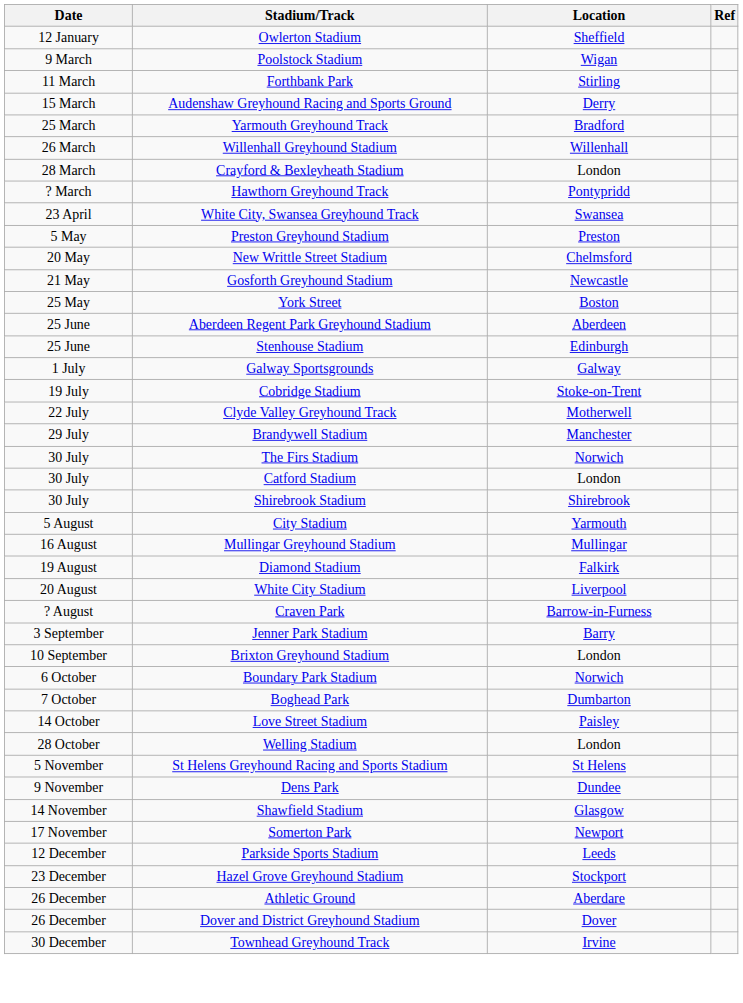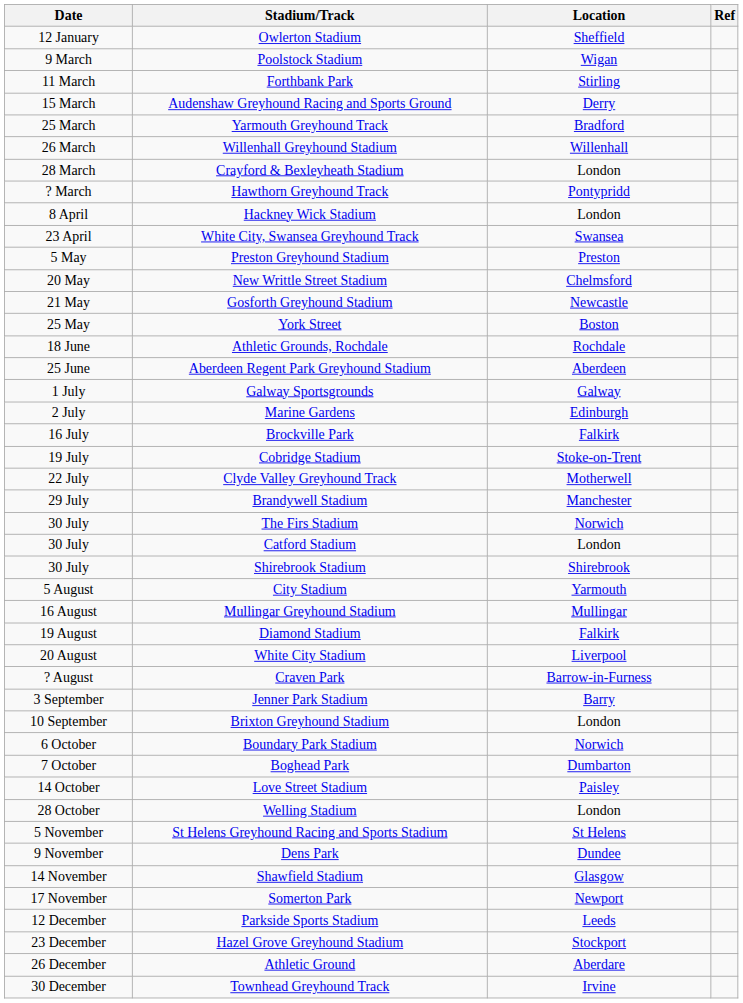 <table class="wikitable" style="text-align:center">
 <tr>
 <th width=140>Date</th>
 <th width=400>Stadium/Track</th>
 <th width=250>Location</th>
 <th width=20>Ref</th>
 </tr>
 <tr>
 <td>12 January</td>
 <td><a href='#'>Owlerton Stadium</a></td>
 <td><a href='#'>Sheffield</a></td>
 <td></td>
 </tr>
 <tr>
 <td>9 March</td>
 <td><a href='#'>Poolstock Stadium</a></td>
 <td><a href='#'>Wigan</a></td>
 <td></td>
 </tr>
 <tr>
 <td>11 March</td>
 <td><a href='#'>Forthbank Park</a></td>
 <td><a href='#'>Stirling</a></td>
 <td></td>
 </tr>
 <tr>
 <td>15 March</td>
 <td><a href='#'>Audenshaw Greyhound Racing and Sports Ground</a></td>
 <td><a href='#'>Derry</a></td>
 <td></td>
 </tr>
 <tr>
 <td>25 March</td>
 <td><a href='#'>Yarmouth Greyhound Track</a></td>
 <td><a href='#'>Bradford</a></td>
 <td></td>
 </tr>
 <tr>
 <td>26 March</td>
 <td><a href='#'>Willenhall Greyhound Stadium</a></td>
 <td><a href='#'>Willenhall</a></td>
 <td></td>
 </tr>
 <tr>
 <td>28 March</td>
 <td><a href='#'>Crayford & Bexleyheath Stadium</a></td>
 <td>London</td>
 <td></td>
 </tr>
 <tr>
 <td>? March</td>
 <td><a href='#'>Hawthorn Greyhound Track</a></td>
 <td><a href='#'>Pontypridd</a></td>
 <td></td>
 </tr>
 <tr>
+<td>8 April</td>
+<td><a href='#'>Hackney Wick Stadium</a></td>
+<td>London</td>
+<td></td>
+</tr>
+<tr>
 <td>23 April</td>
 <td><a href='#'>White City, Swansea Greyhound Track</a></td>
 <td><a href='#'>Swansea</a></td>
 <td></td>
 </tr>
 <tr>
 <td>5 May</td>
 <td><a href='#'>Preston Greyhound Stadium</a></td>
 <td><a href='#'>Preston</a></td>
 <td></td>
 </tr>
 <tr>
 <td>20 May</td>
 <td><a href='#'>New Writtle Street Stadium</a></td>
 <td><a href='#'>Chelmsford</a></td>
 <td></td>
 </tr>
 <tr>
 <td>21 May</td>
 <td><a href='#'>Gosforth Greyhound Stadium</a></td>
 <td><a href='#'>Newcastle</a></td>
 <td></td>
 </tr>
 <tr>
 <td>25 May</td>
 <td><a href='#'>York Street</a></td>
 <td><a href='#'>Boston</a></td>
 <td></td>
 </tr>
 <tr>
+<td>18 June</td>
+<td><a href='#'>Athletic Grounds, Rochdale</a></td>
+<td><a href='#'>Rochdale</a></td>
+<td></td>
+</tr>
+<tr>
 <td>25 June</td>
 <td><a href='#'>Aberdeen Regent Park Greyhound Stadium</a></td>
 <td><a href='#'>Aberdeen</a></td>
 <td></td>
 </tr>
 <tr>
-<td>25 June</td>
-<td><a href='#'>Stenhouse Stadium</a></td>
+<td>1 July</td>
+<td><a href='#'>Galway Sportsgrounds</a></td>
+<td><a href='#'>Galway</a></td>
+<td></td>
+</tr>
+<tr>
+<td>2 July</td>
+<td><a href='#'>Marine Gardens</a></td>
 <td><a href='#'>Edinburgh</a></td>
 <td></td>
 </tr>
 <tr>
-<td>1 July</td>
-<td><a href='#'>Galway Sportsgrounds</a></td>
-<td><a href='#'>Galway</a></td>
+<td>16 July</td>
+<td><a href='#'>Brockville Park</a></td>
+<td><a href='#'>Falkirk</a></td>
 <td></td>
 </tr>
 <tr>
 <td>19 July</td>
 <td><a href='#'>Cobridge Stadium</a></td>
 <td><a href='#'>Stoke-on-Trent</a></td>
 <td></td>
 </tr>
 <tr>
 <td>22 July</td>
 <td><a href='#'>Clyde Valley Greyhound Track</a></td>
 <td><a href='#'>Motherwell</a></td>
 <td></td>
 </tr>
 <tr>
 <td>29 July</td>
 <td><a href='#'>Brandywell Stadium</a></td>
 <td><a href='#'>Manchester</a></td>
 <td></td>
 </tr>
 <tr>
 <td>30 July</td>
 <td><a href='#'>The Firs Stadium</a></td>
 <td><a href='#'>Norwich</a></td>
 <td></td>
 </tr>
 <tr>
 <td>30 July</td>
 <td><a href='#'>Catford Stadium</a></td>
 <td>London</td>
 <td></td>
 </tr>
 <tr>
 <td>30 July</td>
 <td><a href='#'>Shirebrook Stadium</a></td>
 <td><a href='#'>Shirebrook</a></td>
 <td></td>
 </tr>
 <tr>
 <td>5 August</td>
 <td><a href='#'>City Stadium</a></td>
 <td><a href='#'>Yarmouth</a></td>
 <td></td>
 </tr>
 <tr>
 <td>16 August</td>
 <td><a href='#'>Mullingar Greyhound Stadium</a></td>
 <td><a href='#'>Mullingar</a></td>
 <td></td>
 </tr>
 <tr>
 <td>19 August</td>
 <td><a href='#'>Diamond Stadium</a></td>
 <td><a href='#'>Falkirk</a></td>
 <td></td>
 </tr>
 <tr>
 <td>20 August</td>
 <td><a href='#'>White City Stadium</a></td>
 <td><a href='#'>Liverpool</a></td>
 <td></td>
 </tr>
 <tr>
 <td>? August</td>
 <td><a href='#'>Craven Park</a></td>
 <td><a href='#'>Barrow-in-Furness</a></td>
 <td></td>
 </tr>
 <tr>
 <td>3 September</td>
 <td><a href='#'>Jenner Park Stadium</a></td>
 <td><a href='#'>Barry</a></td>
 <td></td>
 </tr>
 <tr>
 <td>10 September</td>
 <td><a href='#'>Brixton Greyhound Stadium</a></td>
 <td>London</td>
 <td></td>
 </tr>
 <tr>
 <td>6 October</td>
 <td><a href='#'>Boundary Park Stadium</a></td>
 <td><a href='#'>Norwich</a></td>
 <td></td>
 </tr>
 <tr>
 <td>7 October</td>
 <td><a href='#'>Boghead Park</a></td>
 <td><a href='#'>Dumbarton</a></td>
 <td></td>
 </tr>
 <tr>
 <td>14 October</td>
 <td><a href='#'>Love Street Stadium</a></td>
 <td><a href='#'>Paisley</a></td>
 <td></td>
 </tr>
 <tr>
 <td>28 October</td>
 <td><a href='#'>Welling Stadium</a></td>
 <td>London</td>
 <td></td>
 </tr>
 <tr>
 <td>5 November</td>
 <td><a href='#'>St Helens Greyhound Racing and Sports Stadium</a></td>
 <td><a href='#'>St Helens</a></td>
 <td></td>
 </tr>
 <tr>
 <td>9 November</td>
 <td><a href='#'>Dens Park</a></td>
 <td><a href='#'>Dundee</a></td>
 <td></td>
 </tr>
 <tr>
 <td>14 November</td>
 <td><a href='#'>Shawfield Stadium</a></td>
 <td><a href='#'>Glasgow</a></td>
 <td></td>
 </tr>
 <tr>
 <td>17 November</td>
 <td><a href='#'>Somerton Park</a></td>
 <td><a href='#'>Newport</a></td>
 <td></td>
 </tr>
 <tr>
 <td>12 December</td>
 <td><a href='#'>Parkside Sports Stadium</a></td>
 <td><a href='#'>Leeds</a></td>
 <td></td>
 </tr>
 <tr>
 <td>23 December</td>
 <td><a href='#'>Hazel Grove Greyhound Stadium</a></td>
 <td><a href='#'>Stockport</a></td>
 <td></td>
 </tr>
 <tr>
 <td>26 December</td>
 <td><a href='#'>Athletic Ground</a></td>
 <td><a href='#'>Aberdare</a></td>
 <td></td>
 </tr>
 <tr>
-<td>26 December</td>
-<td><a href='#'>Dover and District Greyhound Stadium</a></td>
-<td><a href='#'>Dover</a></td>
-<td></td>
-</tr>
-<tr>
 <td>30 December</td>
 <td><a href='#'>Townhead Greyhound Track</a></td>
 <td><a href='#'>Irvine</a></td>
 <td></td>
 </tr>
 </table>
